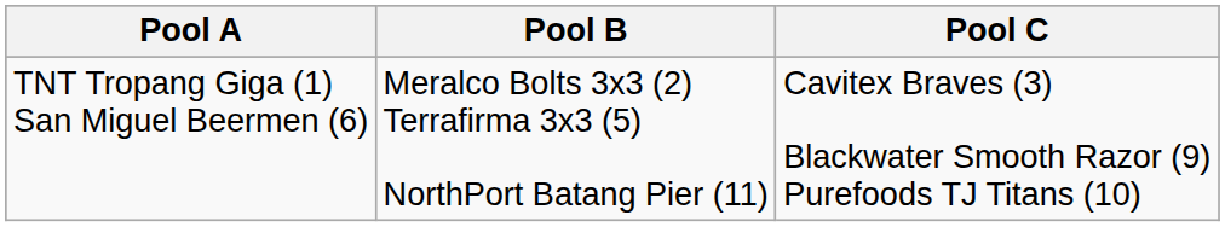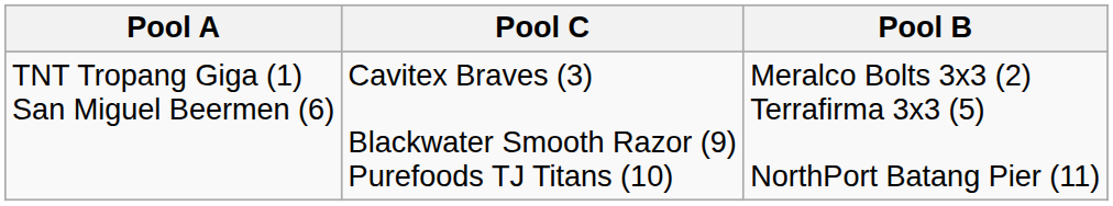 <table class=wikitable>
 <tr>
 <th>Pool A</th>
+<th>Pool C</th>
 <th>Pool B</th>
-<th>Pool C</th>
 </tr>
 <tr valign=top>
 <td>TNT Tropang Giga (1) <br> San Miguel Beermen (6) <br> </td>
+<td>Cavitex Braves (3) <br>  <br> Blackwater Smooth Razor (9) <br> Purefoods TJ Titans (10)</td>
 <td>Meralco Bolts 3x3 (2) <br> Terrafirma 3x3 (5) <br>  <br> NorthPort Batang Pier (11)</td>
-<td>Cavitex Braves (3) <br>  <br> Blackwater Smooth Razor (9) <br> Purefoods TJ Titans (10)</td>
 </tr>
 </table>
